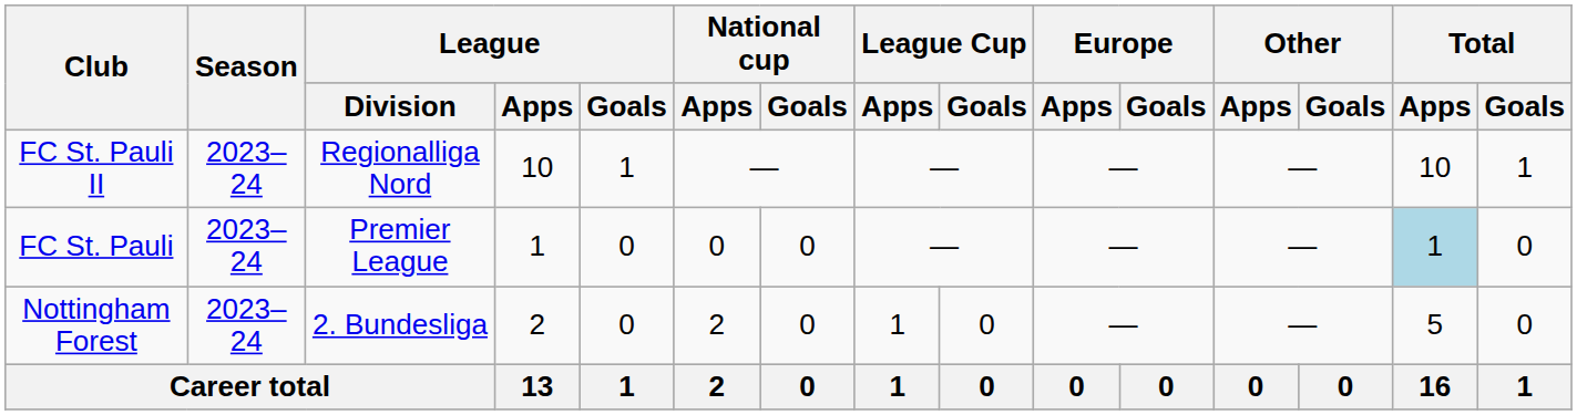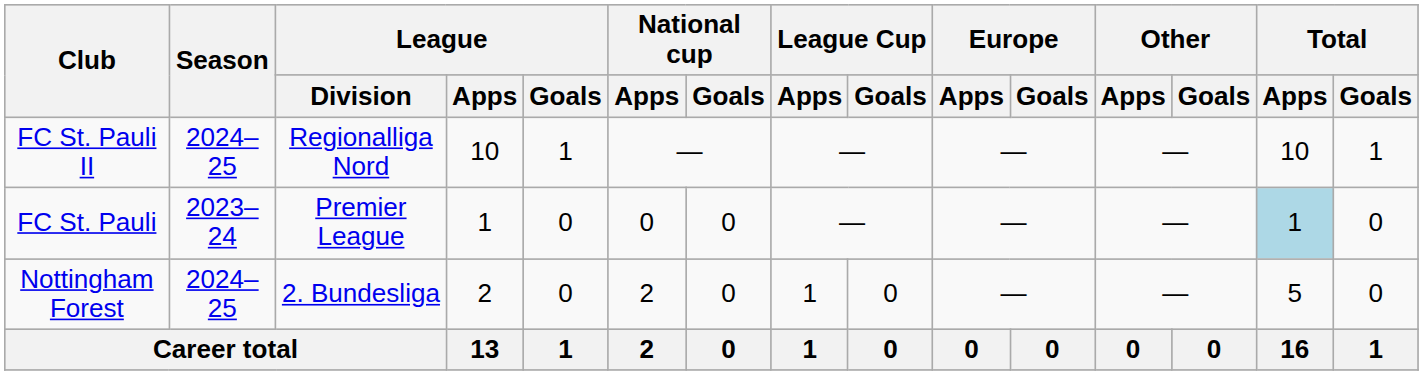 <table class=wikitable style="text-align: center">
 <tr>
 <th rowspan="2">Club</th>
 <th rowspan="2">Season</th>
 <th colspan="3">League</th>
 <th colspan="2">National cup</th>
 <th colspan="2">League Cup</th>
 <th colspan="2">Europe</th>
 <th colspan="2">Other</th>
 <th colspan="2">Total</th>
 </tr>
 <tr>
 <th>Division</th>
 <th>Apps</th>
 <th>Goals</th>
 <th>Apps</th>
 <th>Goals</th>
 <th>Apps</th>
 <th>Goals</th>
 <th>Apps</th>
 <th>Goals</th>
 <th>Apps</th>
 <th>Goals</th>
 <th>Apps</th>
 <th>Goals</th>
 </tr>
 <tr>
 <td><a href='#'>FC St. Pauli II</a></td>
-<td><a href='#'>2023–24</a></td>
+<td><a href='#'>2024–25</a></td>
 <td><a href='#'>Regionalliga Nord</a></td>
 <td>10</td>
 <td>1</td>
 <td colspan="2">—</td>
 <td colspan="2">—</td>
 <td colspan="2">—</td>
 <td colspan="2">—</td>
 <td>10</td>
 <td>1</td>
 </tr>
 <tr>
 <td><a href='#'>FC St. Pauli</a></td>
 <td><a href='#'>2023–24</a></td>
 <td><a href='#'>Premier League</a></td>
 <td>1</td>
 <td>0</td>
 <td>0</td>
 <td>0</td>
 <td colspan="2">—</td>
 <td colspan="2">—</td>
 <td colspan="2">—</td>
 <td style="background: lightblue;">1</td>
 <td>0</td>
 </tr>
 <tr>
 <td><a href='#'>Nottingham Forest</a></td>
-<td><a href='#'>2023–24</a></td>
+<td><a href='#'>2024–25</a></td>
 <td><a href='#'>2. Bundesliga</a></td>
 <td>2</td>
 <td>0</td>
 <td>2</td>
 <td>0</td>
 <td>1</td>
 <td>0</td>
 <td colspan="2">—</td>
 <td colspan="2">—</td>
 <td>5</td>
 <td>0</td>
 </tr>
 <tr>
 <th colspan="3">Career total</th>
 <th>13</th>
 <th>1</th>
 <th>2</th>
 <th>0</th>
 <th>1</th>
 <th>0</th>
 <th>0</th>
 <th>0</th>
 <th>0</th>
 <th>0</th>
 <th>16</th>
 <th>1</th>
 </tr>
 </table>
